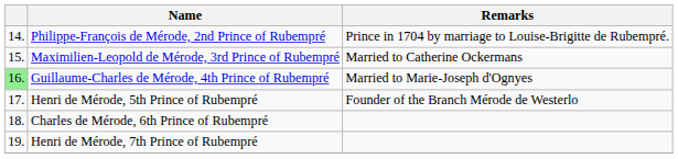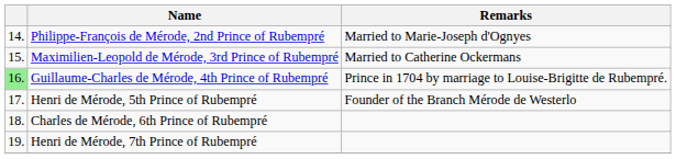 <table class="wikitable">
 <tr>
 <th></th>
 <th>Name</th>
 <th>Remarks</th>
 </tr>
 <tr>
 <td>14.</td>
 <td><a href='#'>Philippe-François de Mérode, 2nd Prince of Rubempré</a></td>
-<td>Prince in 1704 by marriage to Louise-Brigitte de Rubempré.</td>
+<td>Married to Marie-Joseph d'Ognyes</td>
 </tr>
 <tr>
 <td>15.</td>
 <td><a href='#'>Maximilien-Leopold de Mérode, 3rd Prince of Rubempré</a></td>
 <td>Married to Catherine Ockermans</td>
 </tr>
 <tr>
 <td style="background: lightgreen;">16.</td>
 <td><a href='#'>Guillaume-Charles de Mérode, 4th Prince of Rubempré</a></td>
-<td>Married to Marie-Joseph d'Ognyes</td>
+<td>Prince in 1704 by marriage to Louise-Brigitte de Rubempré.</td>
 </tr>
 <tr>
 <td>17.</td>
 <td>Henri de Mérode, 5th Prince of Rubempré</td>
 <td>Founder of the Branch Mérode de Westerlo</td>
 </tr>
 <tr>
 <td>18.</td>
 <td>Charles de Mérode, 6th Prince of Rubempré</td>
 <td></td>
 </tr>
 <tr>
 <td>19.</td>
 <td>Henri de Mérode, 7th Prince of Rubempré</td>
 <td></td>
 </tr>
 <tr>
 </tr>
 </table>
